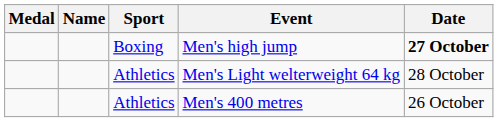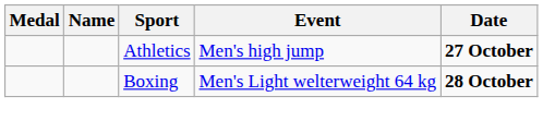 <table class="wikitable sortable" border="1" style="font-size:95%">
 <tr>
 <th>Medal</th>
 <th>Name</th>
 <th>Sport</th>
 <th>Event</th>
 <th>Date</th>
 </tr>
 <tr>
 <td></td>
 <td></td>
-<td><a href='#'>Boxing</a></td>
+<td><a href='#'>Athletics</a></td>
 <td><a href='#'>Men's high jump</a></td>
 <td><strong>27 October</strong></td>
 </tr>
 <tr>
 <td></td>
 <td></td>
-<td><a href='#'>Athletics</a></td>
+<td><a href='#'>Boxing</a></td>
 <td><a href='#'>Men's Light welterweight 64 kg</a></td>
-<td>28 October</td>
-</tr>
-<tr>
-<td></td>
-<td></td>
-<td><a href='#'>Athletics</a></td>
-<td><a href='#'>Men's 400 metres</a></td>
-<td>26 October</td>
+<td><strong>28 October</strong></td>
 </tr>
 </table>
